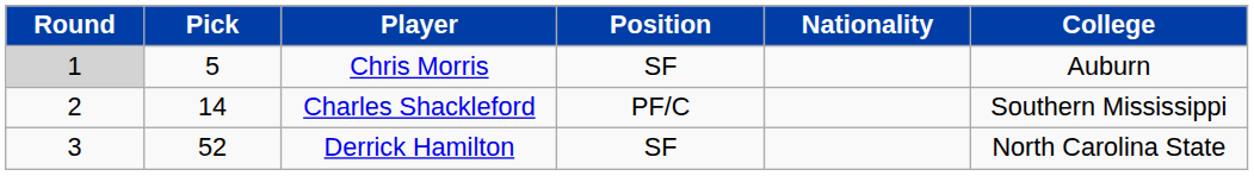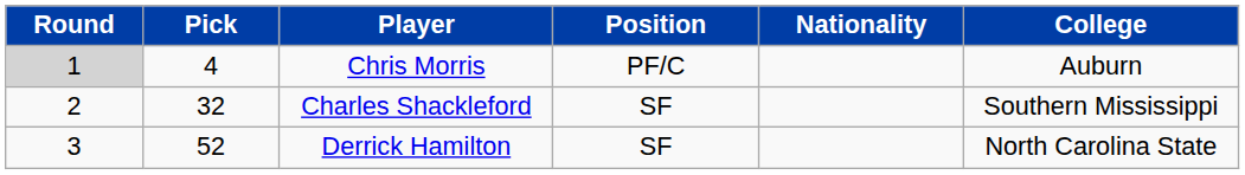 <table class="wikitable sortable sortable">
 <tr>
 <th style="background-color:#003DA6; color:#FFFFFF" width="10%">Round</th>
 <th style="background-color:#003DA6; color:#FFFFFF" width="10%">Pick</th>
 <th style="background-color:#003DA6; color:#FFFFFF" width="20%">Player</th>
 <th style="background-color:#003DA6; color:#FFFFFF" width="15%">Position</th>
 <th style="background-color:#003DA6; color:#FFFFFF" width="15%">Nationality</th>
 <th style="background-color:#003DA6; color:#FFFFFF" width="20%">College</th>
 </tr>
 <tr style="text-align:center">
 <td style="background: lightgrey;">1</td>
-<td>5</td>
+<td>4</td>
 <td><a href='#'>Chris Morris</a></td>
-<td>SF</td>
+<td>PF/C</td>
 <td></td>
 <td>Auburn</td>
 </tr>
 <tr style="text-align:center">
 <td>2</td>
-<td>14</td>
+<td>32</td>
 <td><a href='#'>Charles Shackleford</a></td>
-<td>PF/C</td>
+<td>SF</td>
 <td></td>
 <td>Southern Mississippi</td>
 </tr>
 <tr style="text-align:center">
 <td>3</td>
 <td>52</td>
 <td><a href='#'>Derrick Hamilton</a></td>
 <td>SF</td>
 <td></td>
 <td>North Carolina State</td>
 </tr>
 </table>
